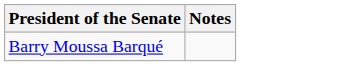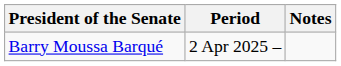 <table class="wikitable">
 <tr>
 <th>President of the Senate</th>
+<th>Period</th>
 <th>Notes</th>
 </tr>
 <tr>
 <td><a href='#'>Barry Moussa Barqué</a></td>
+<td>2 Apr 2025 –</td>
 <td></td>
 </tr>
 </table>
